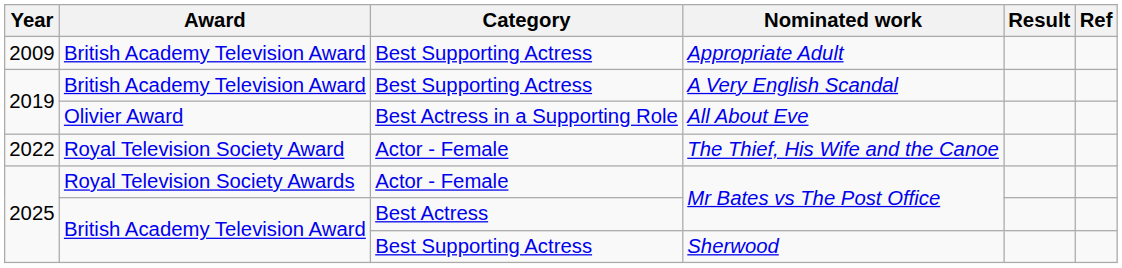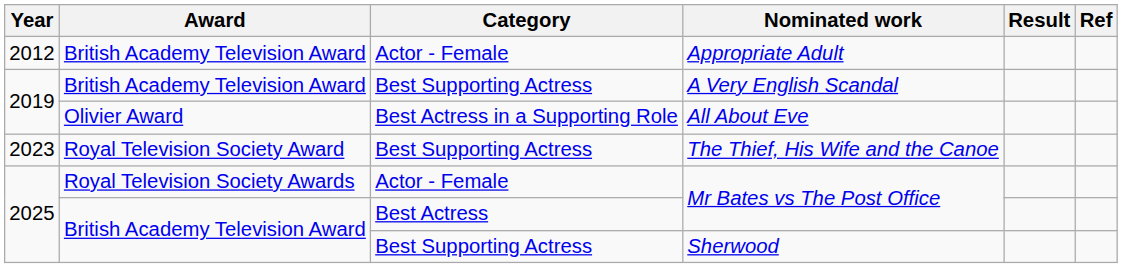 <table class="wikitable">
 <tr>
 <th>Year</th>
 <th>Award</th>
 <th>Category</th>
 <th>Nominated work</th>
 <th>Result</th>
 <th>Ref</th>
 </tr>
 <tr>
-<td>2009</td>
+<td>2012</td>
 <td><a href='#'>British Academy Television Award</a></td>
-<td><a href='#'>Best Supporting Actress</a></td>
+<td><a href='#'>Actor - Female</a></td>
 <td><em><a href='#'>Appropriate Adult</a></em></td>
 <td></td>
 <td></td>
 </tr>
 <tr>
 <td rowspan="2">2019</td>
 <td><a href='#'>British Academy Television Award</a></td>
 <td><a href='#'>Best Supporting Actress</a></td>
 <td><em><a href='#'>A Very English Scandal</a></em></td>
 <td></td>
 <td></td>
 </tr>
 <tr>
 <td><a href='#'>Olivier Award</a></td>
 <td><a href='#'>Best Actress in a Supporting Role</a></td>
 <td><em><a href='#'>All About Eve</a></em></td>
 <td></td>
 <td></td>
 </tr>
 <tr>
-<td>2022</td>
+<td>2023</td>
 <td><a href='#'>Royal Television Society Award</a></td>
-<td><a href='#'>Actor - Female</a></td>
+<td><a href='#'>Best Supporting Actress</a></td>
 <td><em><a href='#'>The Thief, His Wife and the Canoe</a></em></td>
 <td></td>
 <td></td>
 </tr>
 <tr>
 <td rowspan="3">2025</td>
 <td><a href='#'>Royal Television Society Awards</a></td>
 <td><a href='#'>Actor - Female</a></td>
 <td rowspan="2"><em><a href='#'>Mr Bates vs The Post Office</a></em></td>
 <td></td>
 <td></td>
 </tr>
 <tr>
 <td rowspan="2"><a href='#'>British Academy Television Award</a></td>
 <td><a href='#'>Best Actress</a></td>
 <td></td>
 <td></td>
 </tr>
 <tr>
 <td><a href='#'>Best Supporting Actress</a></td>
 <td><em><a href='#'>Sherwood</a></em></td>
 <td></td>
 <td></td>
 </tr>
 </table>
